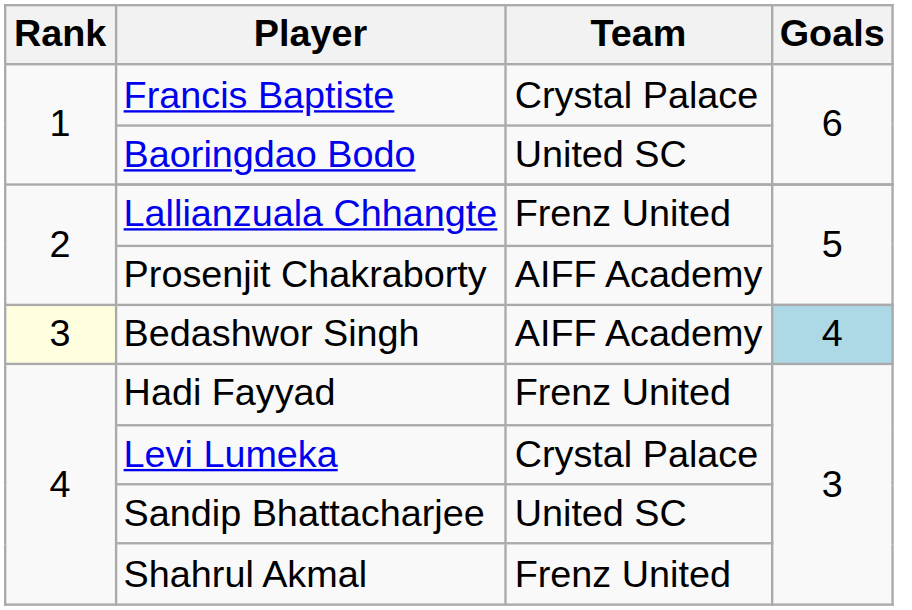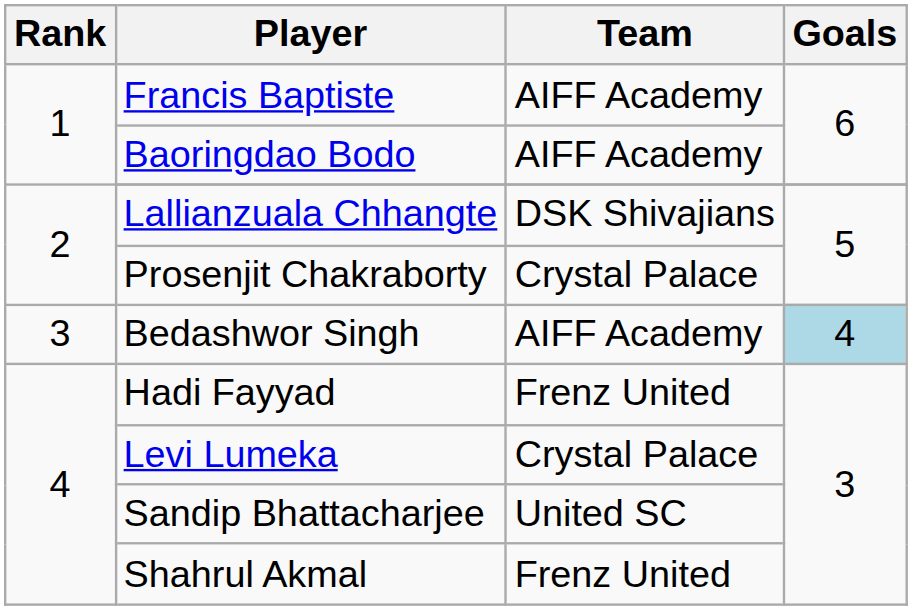 <table class="wikitable sortable" style="text-align:center">
 <tr>
 <th>Rank</th>
 <th>Player</th>
 <th>Team</th>
 <th>Goals</th>
 </tr>
 <tr>
 <td rowspan=2>1</td>
 <td align="left"> <a href='#'>Francis Baptiste</a></td>
-<td align="left"> Crystal Palace</td>
+<td align="left"> AIFF Academy</td>
 <td rowspan=2>6</td>
 </tr>
 <tr>
 <td align="left"> <a href='#'>Baoringdao Bodo</a></td>
-<td align="left"> United SC</td>
+<td align="left"> AIFF Academy</td>
 </tr>
 <tr>
 <td rowspan=3>2</td>
 </tr>
 <tr>
 <td align="left"> <a href='#'>Lallianzuala Chhangte</a></td>
-<td align="left"> Frenz United</td>
+<td align="left"> DSK Shivajians</td>
 <td rowspan=2>5</td>
 </tr>
 <tr>
 <td align="left"> Prosenjit Chakraborty</td>
-<td align="left"> AIFF Academy</td>
+<td align="left"> Crystal Palace</td>
 </tr>
 <tr>
-<td style="background: lightyellow;">3</td>
+<td>3</td>
 <td align="left"> Bedashwor Singh</td>
 <td align="left"> AIFF Academy</td>
 <td style="background: lightblue;">4</td>
 </tr>
 <tr>
 <td rowspan=4>4</td>
 <td align="left"> Hadi Fayyad</td>
 <td align="left"> Frenz United</td>
 <td rowspan=4>3</td>
 </tr>
 <tr>
 <td align="left"> <a href='#'>Levi Lumeka</a></td>
 <td align="left"> Crystal Palace</td>
 </tr>
 <tr>
 <td align="left"> Sandip Bhattacharjee</td>
 <td align="left"> United SC</td>
 </tr>
 <tr>
 <td align="left"> Shahrul Akmal</td>
 <td align="left"> Frenz United</td>
 </tr>
 </table>
